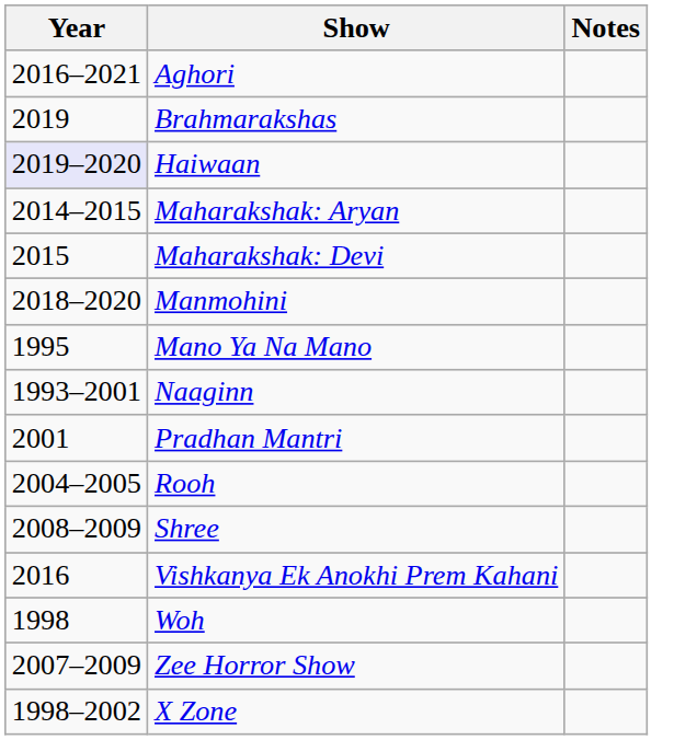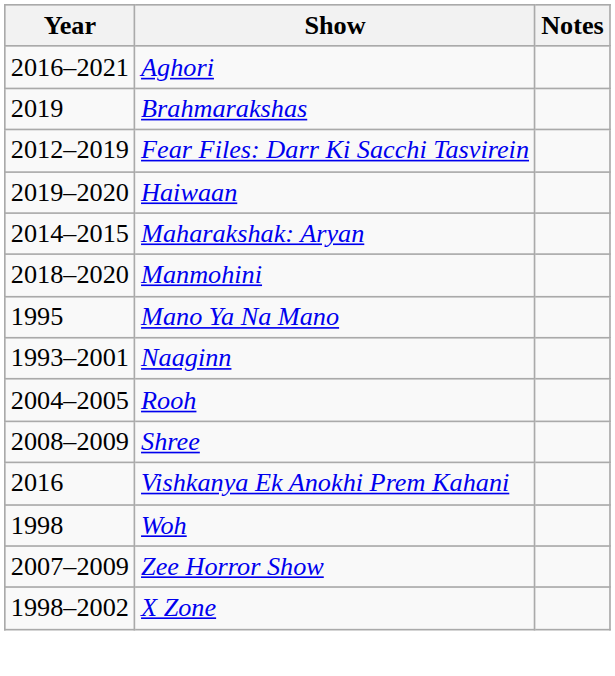 <table class="wikitable sortable">
 <tr>
 <th>Year</th>
 <th>Show</th>
 <th>Notes</th>
 </tr>
 <tr>
 <td>2016–2021</td>
 <td><em><a href='#'>Aghori</a></em></td>
 <td></td>
 </tr>
 <tr>
 <td>2019</td>
 <td><em><a href='#'>Brahmarakshas</a></em></td>
 <td></td>
 </tr>
 <tr>
-<td style="background: lavender;">2019–2020</td>
+<td>2012–2019</td>
+<td><em><a href='#'>Fear Files: Darr Ki Sacchi Tasvirein</a></em></td>
+<td></td>
+</tr>
+<tr>
+<td>2019–2020</td>
 <td><em><a href='#'>Haiwaan</a></em></td>
 <td></td>
 </tr>
 <tr>
 <td>2014–2015</td>
 <td><em><a href='#'>Maharakshak: Aryan</a></em></td>
-<td></td>
-</tr>
-<tr>
-<td>2015</td>
-<td><em><a href='#'>Maharakshak: Devi</a></em></td>
 <td></td>
 </tr>
 <tr>
 <td>2018–2020</td>
 <td><em><a href='#'>Manmohini</a></em></td>
 <td></td>
 </tr>
 <tr>
 <td>1995</td>
 <td><em><a href='#'>Mano Ya Na Mano</a></em></td>
 <td></td>
 </tr>
 <tr>
 <td>1993–2001</td>
 <td><em><a href='#'>Naaginn</a></em></td>
-<td></td>
-</tr>
-<tr>
-<td>2001</td>
-<td><em><a href='#'>Pradhan Mantri</a></em></td>
 <td></td>
 </tr>
 <tr>
 <td>2004–2005</td>
 <td><em><a href='#'>Rooh</a></em></td>
 <td></td>
 </tr>
 <tr>
 <td>2008–2009</td>
 <td><em><a href='#'>Shree</a></em></td>
 <td></td>
 </tr>
 <tr>
 <td>2016</td>
 <td><em><a href='#'>Vishkanya Ek Anokhi Prem Kahani</a></em></td>
 <td></td>
 </tr>
 <tr>
 <td>1998</td>
 <td><em><a href='#'>Woh</a></em></td>
 <td></td>
 </tr>
 <tr>
 <td>2007–2009</td>
 <td><em><a href='#'>Zee Horror Show</a></em></td>
 <td></td>
 </tr>
 <tr>
 <td>1998–2002</td>
 <td><em><a href='#'>X Zone</a></em></td>
 <td></td>
 </tr>
 </table>
